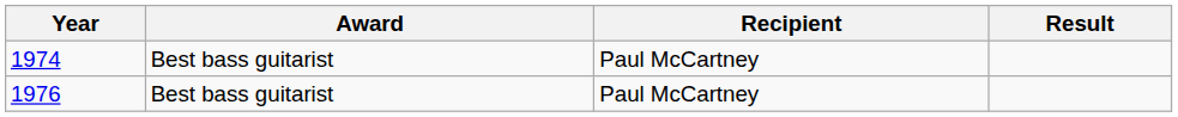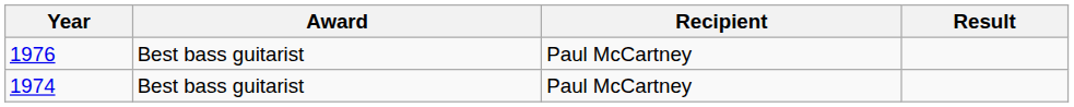 <table class="wikitable sortable"  style="font-size:95%; width:50%;">
 <tr>
 <th>Year</th>
 <th>Award</th>
 <th>Recipient</th>
 <th>Result</th>
 </tr>
 <tr>
+<td><a href='#'>1976</a></td>
+<td>Best bass guitarist</td>
+<td>Paul McCartney</td>
+<td></td>
+</tr>
+<tr>
 <td><a href='#'>1974</a></td>
 <td>Best bass guitarist</td>
 <td>Paul McCartney</td>
 <td></td>
 </tr>
-<tr>
-<td><a href='#'>1976</a></td>
-<td>Best bass guitarist</td>
-<td>Paul McCartney</td>
-<td></td>
-</tr>
 </table>
